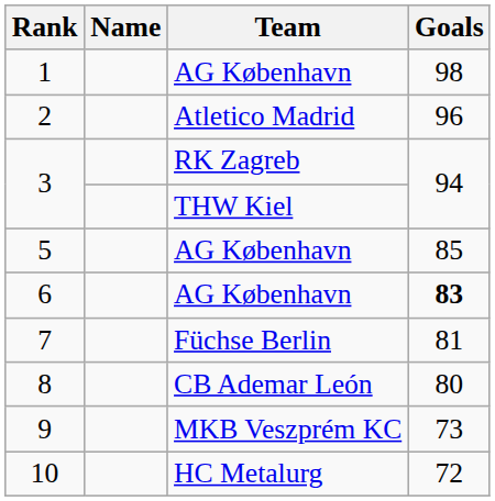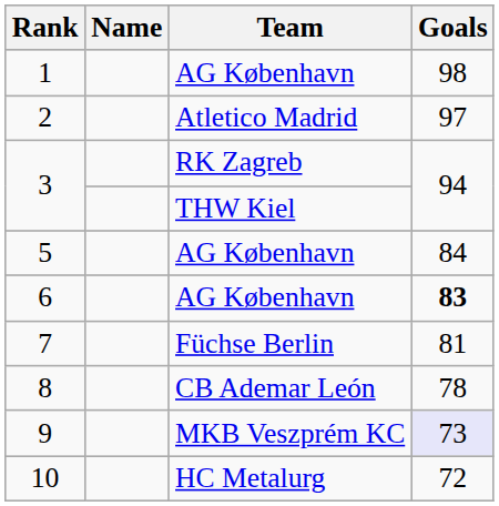 <table class="wikitable" style="text-align:center;">
 <tr>
 <th>Rank</th>
 <th>Name</th>
 <th>Team</th>
 <th>Goals</th>
 </tr>
 <tr>
 <td>1</td>
 <td style="text-align:left;"></td>
 <td style="text-align:left;"> <a href='#'>AG København</a></td>
 <td>98</td>
 </tr>
 <tr>
 <td>2</td>
 <td style="text-align:left;"></td>
 <td style="text-align:left;"> <a href='#'>Atletico Madrid</a></td>
-<td>96</td>
+<td>97</td>
 </tr>
 <tr>
 <td rowspan=2>3</td>
 <td style="text-align:left;"></td>
 <td style="text-align:left;"> <a href='#'>RK Zagreb</a></td>
 <td rowspan=2>94</td>
 </tr>
 <tr>
 <td style="text-align:left;"></td>
 <td style="text-align:left;"> <a href='#'>THW Kiel</a></td>
 </tr>
 <tr>
 <td>5</td>
 <td style="text-align:left;"></td>
 <td style="text-align:left;"> <a href='#'>AG København</a></td>
-<td>85</td>
+<td>84</td>
 </tr>
 <tr>
 <td>6</td>
 <td style="text-align:left;"></td>
 <td style="text-align:left;"> <a href='#'>AG København</a></td>
 <td><strong>83</strong></td>
 </tr>
 <tr>
 <td>7</td>
 <td style="text-align:left;"></td>
 <td style="text-align:left;"> <a href='#'>Füchse Berlin</a></td>
 <td>81</td>
 </tr>
 <tr>
 <td>8</td>
 <td style="text-align:left;"></td>
 <td style="text-align:left;"> <a href='#'>CB Ademar León</a></td>
-<td>80</td>
+<td>78</td>
 </tr>
 <tr>
 <td>9</td>
 <td style="text-align:left;"></td>
 <td style="text-align:left;"> <a href='#'>MKB Veszprém KC</a></td>
-<td>73</td>
+<td style="background: lavender;">73</td>
 </tr>
 <tr>
 <td>10</td>
 <td style="text-align:left;"></td>
 <td style="text-align:left;"> <a href='#'>HC Metalurg</a></td>
 <td>72</td>
 </tr>
 </table>
